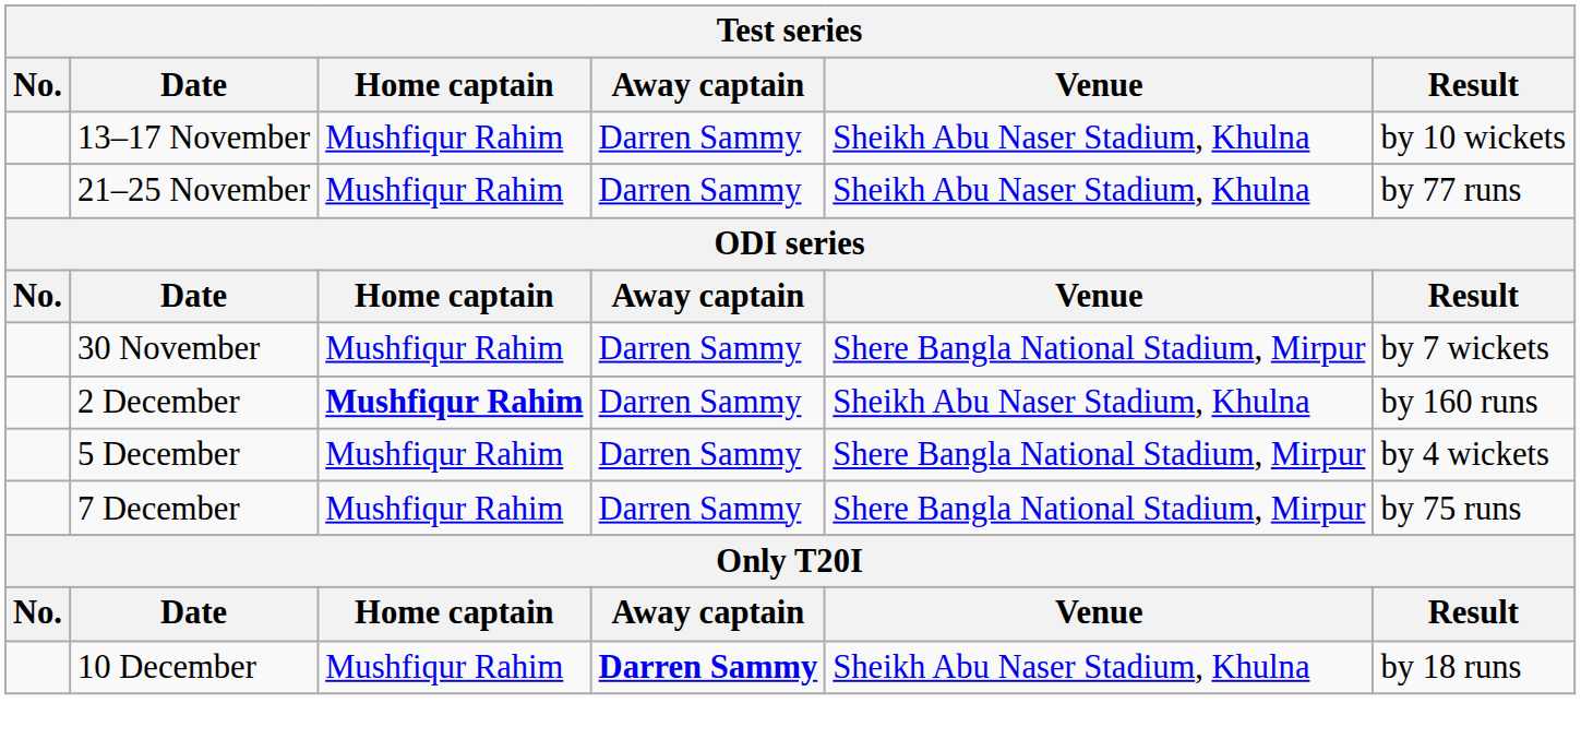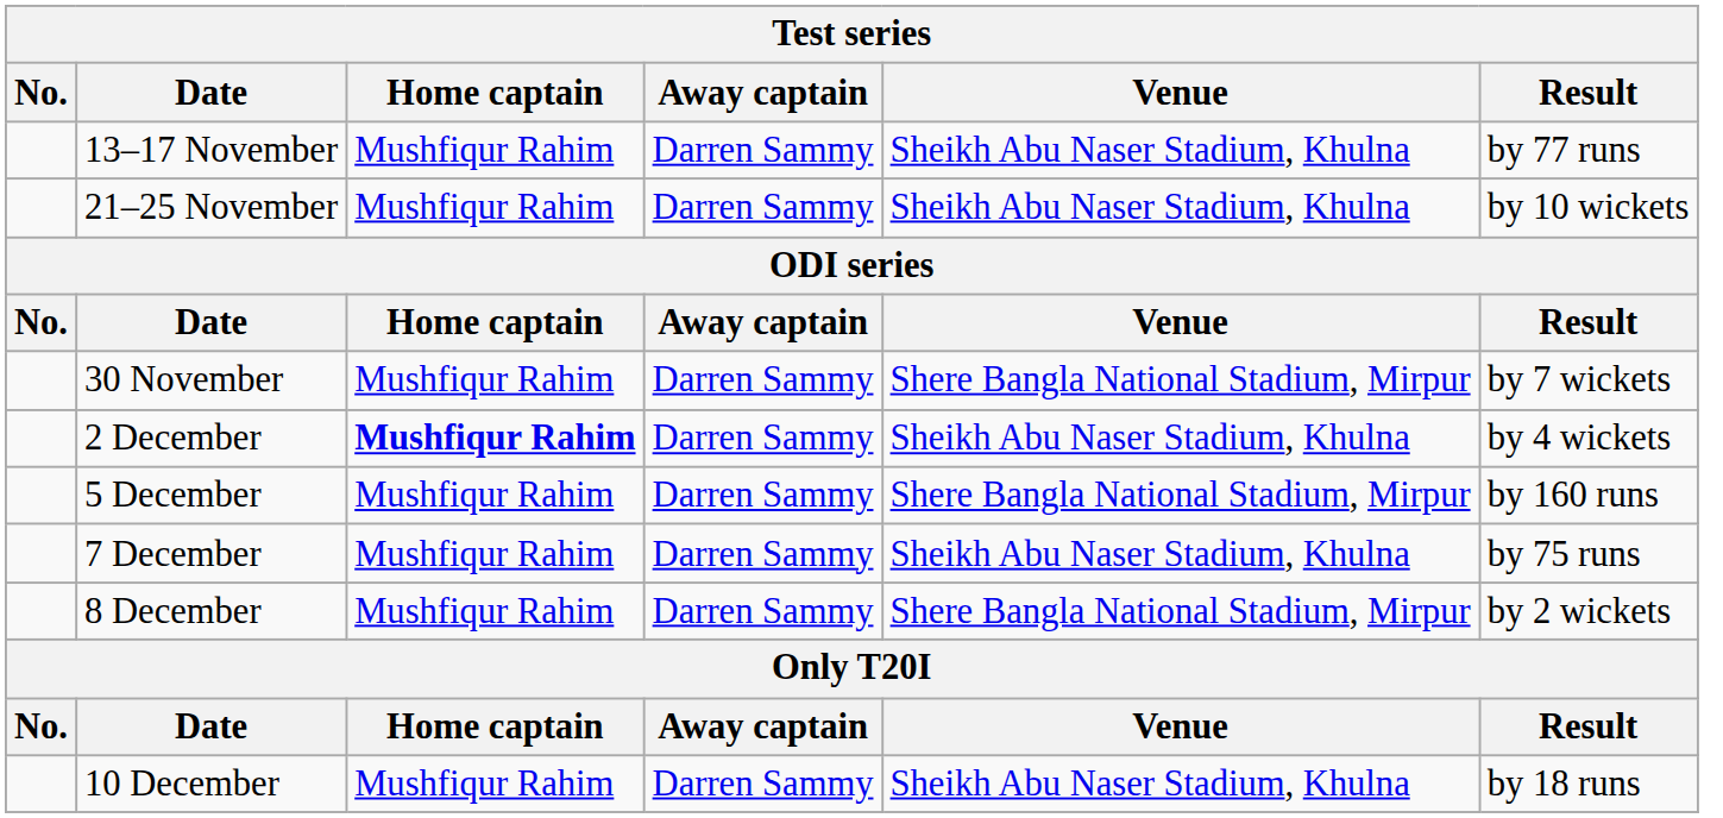 <table class="wikitable">
 <tr>
 <th colspan="6">Test series</th>
 </tr>
 <tr>
 <th>No.</th>
 <th>Date</th>
 <th>Home captain</th>
 <th>Away captain</th>
 <th>Venue</th>
 <th>Result</th>
 </tr>
 <tr>
 <td></td>
 <td>13–17 November</td>
 <td><a href='#'>Mushfiqur Rahim</a></td>
 <td><a href='#'>Darren Sammy</a></td>
 <td><a href='#'>Sheikh Abu Naser Stadium</a>, <a href='#'>Khulna</a></td>
-<td> by 10 wickets</td>
+<td> by 77 runs</td>
 </tr>
 <tr>
 <td></td>
 <td>21–25 November</td>
 <td><a href='#'>Mushfiqur Rahim</a></td>
 <td><a href='#'>Darren Sammy</a></td>
 <td><a href='#'>Sheikh Abu Naser Stadium</a>, <a href='#'>Khulna</a></td>
-<td> by 77 runs</td>
+<td> by 10 wickets</td>
 </tr>
 <tr>
 <th colspan="6">ODI series</th>
 </tr>
 <tr>
 <th>No.</th>
 <th>Date</th>
 <th>Home captain</th>
 <th>Away captain</th>
 <th>Venue</th>
 <th>Result</th>
 </tr>
 <tr>
 <td></td>
 <td>30 November</td>
 <td><a href='#'>Mushfiqur Rahim</a></td>
 <td><a href='#'>Darren Sammy</a></td>
 <td><a href='#'>Shere Bangla National Stadium</a>, <a href='#'>Mirpur</a></td>
 <td> by 7 wickets</td>
 </tr>
 <tr>
 <td></td>
 <td>2 December</td>
 <td><strong><a href='#'>Mushfiqur Rahim</a></strong></td>
 <td><a href='#'>Darren Sammy</a></td>
 <td><a href='#'>Sheikh Abu Naser Stadium</a>, <a href='#'>Khulna</a></td>
-<td> by 160 runs</td>
+<td> by 4 wickets</td>
 </tr>
 <tr>
 <td></td>
 <td>5 December</td>
 <td><a href='#'>Mushfiqur Rahim</a></td>
 <td><a href='#'>Darren Sammy</a></td>
 <td><a href='#'>Shere Bangla National Stadium</a>, <a href='#'>Mirpur</a></td>
-<td> by 4 wickets</td>
+<td> by 160 runs</td>
 </tr>
 <tr>
 <td></td>
 <td>7 December</td>
 <td><a href='#'>Mushfiqur Rahim</a></td>
 <td><a href='#'>Darren Sammy</a></td>
+<td><a href='#'>Sheikh Abu Naser Stadium</a>, <a href='#'>Khulna</a></td>
+<td> by 75 runs</td>
+</tr>
+<tr>
+<td></td>
+<td>8 December</td>
+<td><a href='#'>Mushfiqur Rahim</a></td>
+<td><a href='#'>Darren Sammy</a></td>
 <td><a href='#'>Shere Bangla National Stadium</a>, <a href='#'>Mirpur</a></td>
-<td> by 75 runs</td>
+<td> by 2 wickets</td>
 </tr>
 <tr>
 <th colspan="6">Only T20I</th>
 </tr>
 <tr>
 <th>No.</th>
 <th>Date</th>
 <th>Home captain</th>
 <th>Away captain</th>
 <th>Venue</th>
 <th>Result</th>
 </tr>
 <tr>
 <td></td>
 <td>10 December</td>
 <td><a href='#'>Mushfiqur Rahim</a></td>
-<td><strong><a href='#'>Darren Sammy</a></strong></td>
+<td><a href='#'>Darren Sammy</a></td>
 <td><a href='#'>Sheikh Abu Naser Stadium</a>, <a href='#'>Khulna</a></td>
 <td> by 18 runs</td>
 </tr>
 </table>
